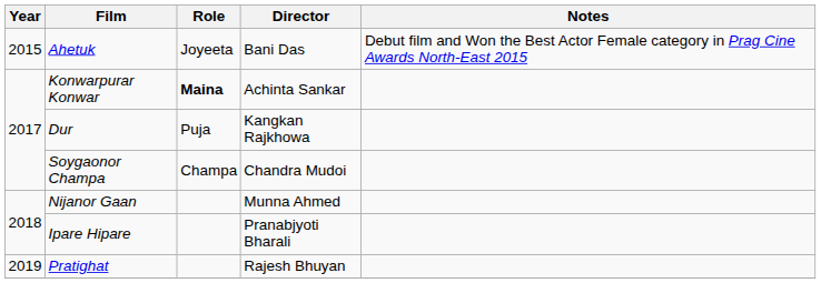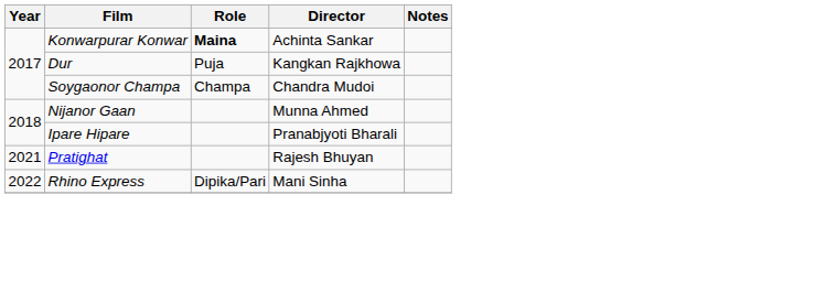 <table class="wikitable">
 <tr>
 <th>Year</th>
 <th>Film</th>
 <th>Role</th>
 <th>Director</th>
 <th>Notes</th>
-</tr>
-<tr>
-<td>2015</td>
-<td><em><a href='#'>Ahetuk</a></em></td>
-<td>Joyeeta</td>
-<td>Bani Das</td>
-<td>Debut film and Won the Best Actor Female category in <em><a href='#'>Prag Cine Awards North-East 2015</a></em></td>
 </tr>
 <tr>
 <td rowspan="3">2017</td>
 <td><em>Konwarpurar Konwar</em></td>
 <td><strong>Maina</strong></td>
 <td>Achinta Sankar</td>
 <td></td>
 </tr>
 <tr>
 <td><em>Dur</em></td>
 <td>Puja</td>
 <td>Kangkan Rajkhowa</td>
 <td></td>
 </tr>
 <tr>
 <td><em>Soygaonor Champa</em></td>
 <td>Champa</td>
 <td>Chandra Mudoi</td>
 <td></td>
 </tr>
 <tr>
 <td rowspan="2">2018</td>
 <td><em>Nijanor Gaan</em></td>
 <td></td>
 <td>Munna Ahmed</td>
 <td></td>
 </tr>
 <tr>
 <td><em>Ipare Hipare</em></td>
 <td></td>
 <td>Pranabjyoti Bharali</td>
 <td></td>
 </tr>
 <tr>
-<td rowspan ="1">2019</td>
+<td rowspan ="1">2021</td>
 <td><em><a href='#'>Pratighat</a> </em></td>
 <td></td>
 <td>Rajesh Bhuyan</td>
 <td></td>
 </tr>
 <tr>
+<td rowspan ="1">2022</td>
+<td><em>Rhino Express </em></td>
+<td>Dipika/Pari</td>
+<td>Mani Sinha</td>
+<td></td>
+</tr>
+<tr>
 </tr>
 </table>
